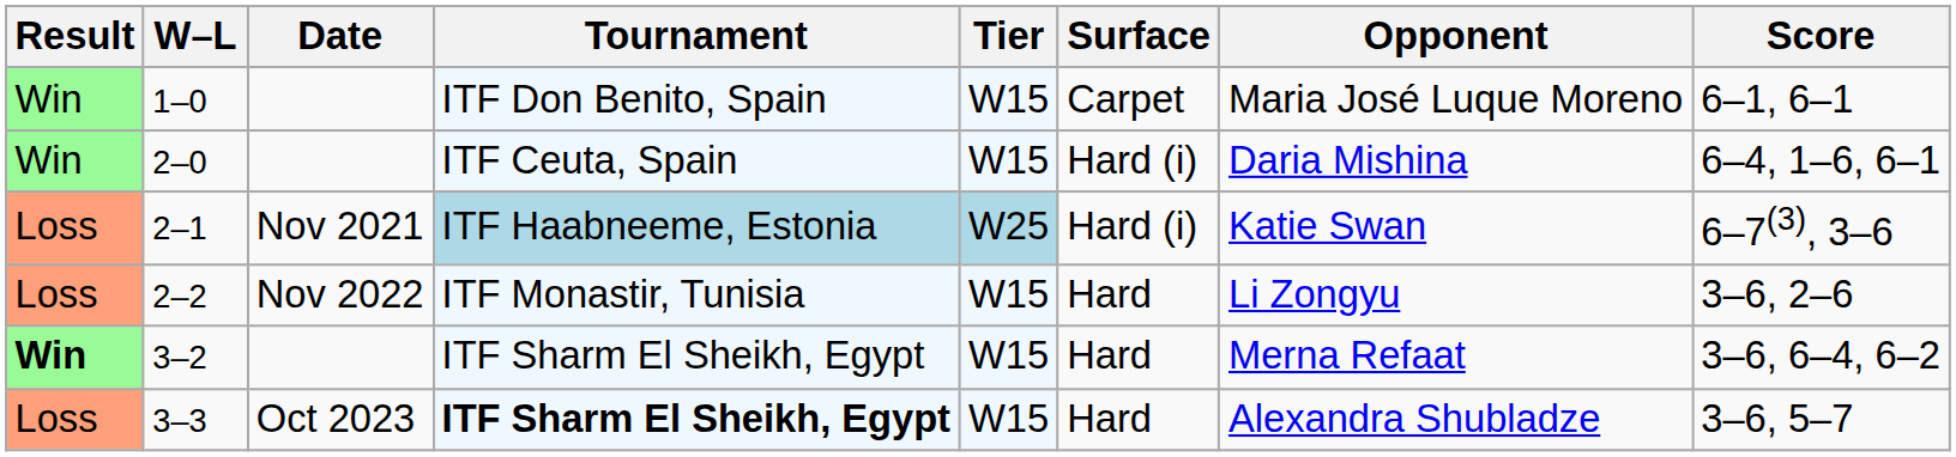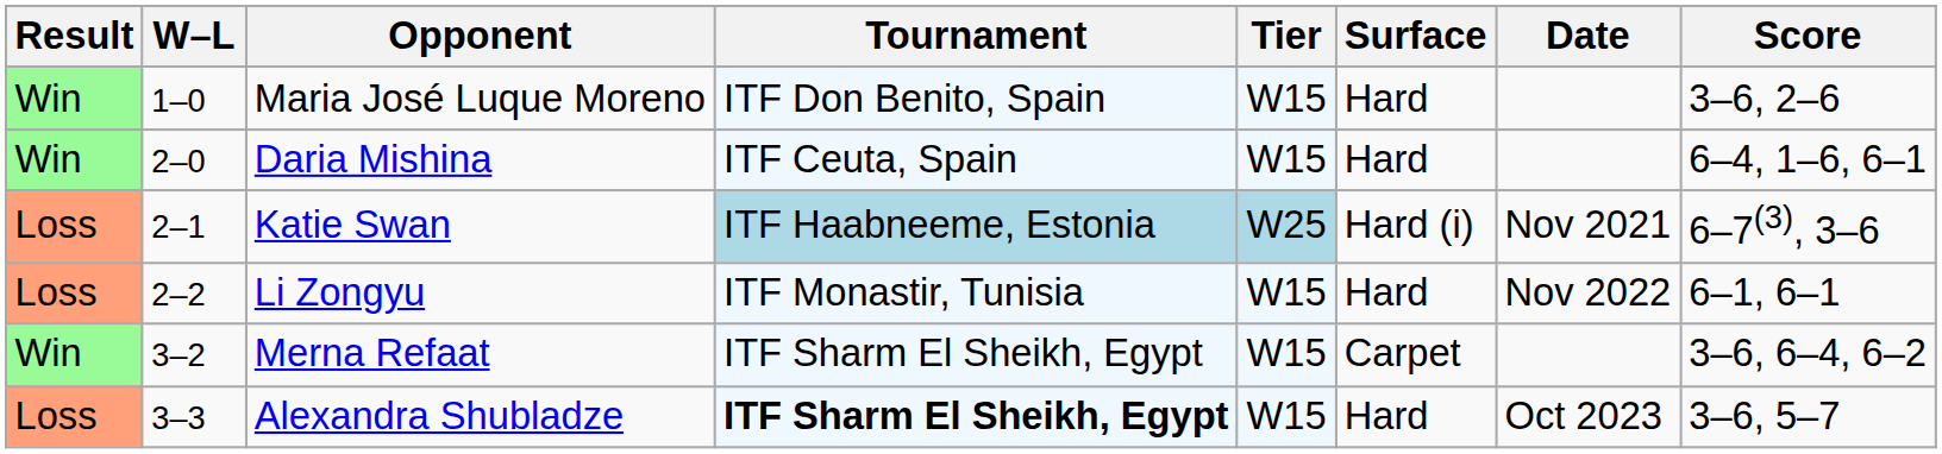 <table class="sortable wikitable">
 <tr>
 <th>Result</th>
 <th width=35; class="unsortable">W–L</th>
-<th>Date</th>
+<th>Opponent</th>
 <th>Tournament</th>
 <th>Tier</th>
 <th>Surface</th>
-<th>Opponent</th>
+<th>Date</th>
 <th class="unsortable">Score</th>
 </tr>
 <tr>
 <td bgcolor=#98fb98>Win</td>
 <td><small>1–0</small></td>
-<td></td>
+<td> Maria José Luque Moreno</td>
 <td style="background:#f0f8ff;">ITF Don Benito, Spain</td>
 <td style="background:#f0f8ff;">W15</td>
-<td>Carpet</td>
-<td> Maria José Luque Moreno</td>
-<td>6–1, 6–1</td>
+<td>Hard</td>
+<td></td>
+<td>3–6, 2–6</td>
 </tr>
 <tr>
 <td bgcolor=#98fb98>Win</td>
 <td><small>2–0</small></td>
-<td></td>
+<td> <a href='#'>Daria Mishina</a></td>
 <td style="background:#f0f8ff;">ITF Ceuta, Spain</td>
 <td style="background:#f0f8ff;">W15</td>
-<td>Hard (i)</td>
-<td> <a href='#'>Daria Mishina</a></td>
+<td>Hard</td>
+<td></td>
 <td>6–4, 1–6, 6–1</td>
 </tr>
 <tr>
 <td bgcolor=ffa07a>Loss</td>
 <td><small>2–1</small></td>
-<td>Nov 2021</td>
+<td> <a href='#'>Katie Swan</a></td>
 <td style="background:lightblue;">ITF Haabneeme, Estonia</td>
 <td style="background:lightblue;">W25</td>
 <td>Hard (i)</td>
-<td> <a href='#'>Katie Swan</a></td>
+<td>Nov 2021</td>
 <td>6–7<sup>(3)</sup>, 3–6</td>
 </tr>
 <tr>
 <td bgcolor=ffa07a>Loss</td>
 <td><small>2–2</small></td>
-<td>Nov 2022</td>
+<td> <a href='#'>Li Zongyu</a></td>
 <td style="background:#f0f8ff;">ITF Monastir, Tunisia</td>
 <td style="background:#f0f8ff;">W15</td>
 <td>Hard</td>
-<td> <a href='#'>Li Zongyu</a></td>
-<td>3–6, 2–6</td>
+<td>Nov 2022</td>
+<td>6–1, 6–1</td>
 </tr>
 <tr>
-<td bgcolor=#98fb98><strong>Win</strong></td>
+<td bgcolor=#98fb98>Win</td>
 <td><small>3–2</small></td>
-<td></td>
+<td> <a href='#'>Merna Refaat</a></td>
 <td style="background:#f0f8ff;">ITF Sharm El Sheikh, Egypt</td>
 <td style="background:#f0f8ff;">W15</td>
-<td>Hard</td>
-<td> <a href='#'>Merna Refaat</a></td>
+<td>Carpet</td>
+<td></td>
 <td>3–6, 6–4, 6–2</td>
 </tr>
 <tr>
 <td bgcolor=ffa07a>Loss</td>
 <td><small>3–3</small></td>
-<td>Oct 2023</td>
+<td> <a href='#'>Alexandra Shubladze</a></td>
 <td style="background:#f0f8ff;"><strong>ITF Sharm El Sheikh, Egypt</strong></td>
 <td style="background:#f0f8ff;">W15</td>
 <td>Hard</td>
-<td> <a href='#'>Alexandra Shubladze</a></td>
+<td>Oct 2023</td>
 <td>3–6, 5–7</td>
 </tr>
 </table>
